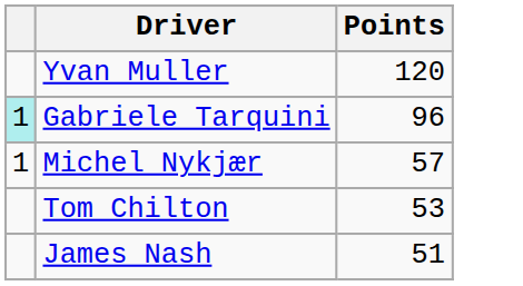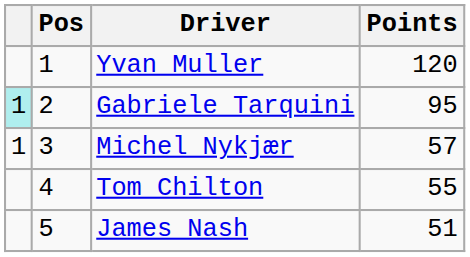 <table class="wikitable" style="font-size: 95%;">
 <tr>
 <th></th>
+<th>Pos</th>
 <th>Driver</th>
 <th>Points</th>
 </tr>
 <tr>
 <td align="left"></td>
+<td>1</td>
 <td> <a href='#'>Yvan Muller</a></td>
 <td align="right">120</td>
 </tr>
 <tr>
 <td align="left" style="background: paleturquoise;"> 1</td>
+<td>2</td>
 <td> <a href='#'>Gabriele Tarquini</a></td>
-<td align="right">96</td>
+<td align="right">95</td>
 </tr>
 <tr>
 <td align="left"> 1</td>
+<td>3</td>
 <td> <a href='#'>Michel Nykjær</a></td>
 <td align="right">57</td>
 </tr>
 <tr>
 <td align="left"></td>
+<td>4</td>
 <td> <a href='#'>Tom Chilton</a></td>
-<td align="right">53</td>
+<td align="right">55</td>
 </tr>
 <tr>
 <td align="left"></td>
+<td>5</td>
 <td> <a href='#'>James Nash</a></td>
 <td align="right">51</td>
 </tr>
 </table>
